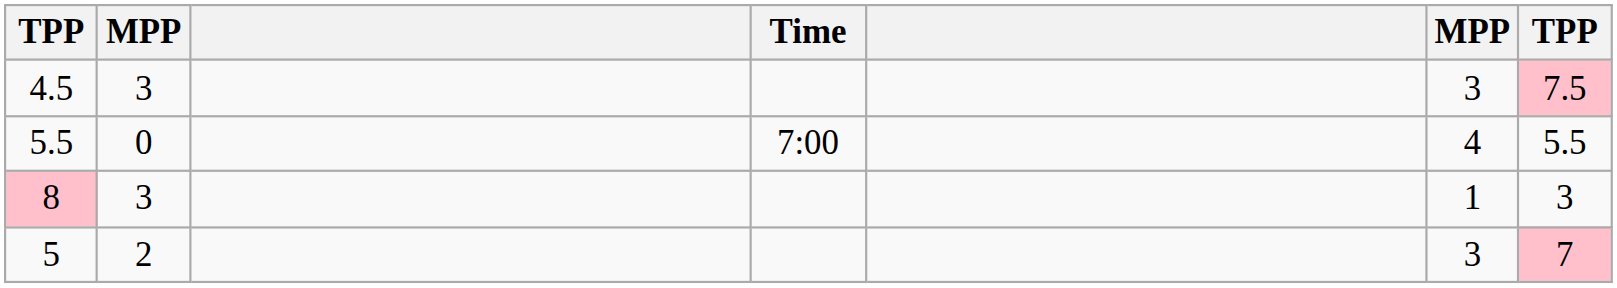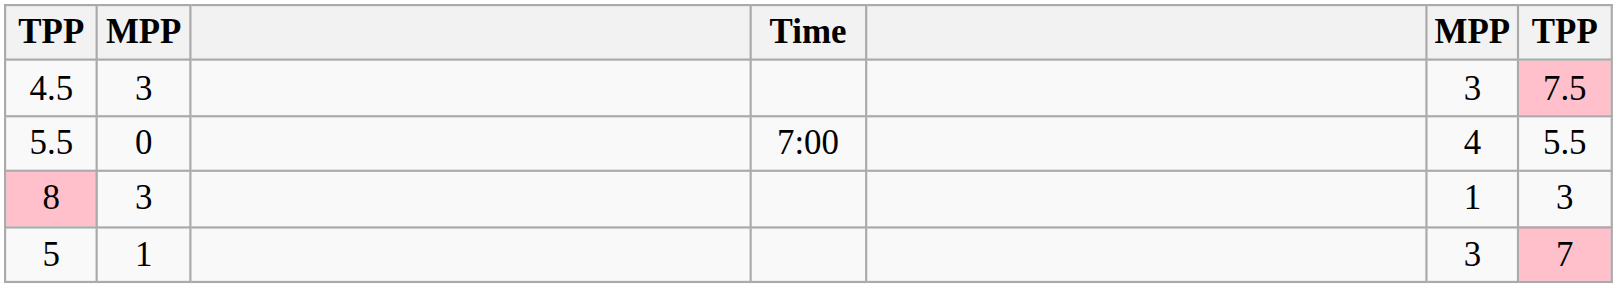 <table class="wikitable" style="text-align: center;" |>
 <tr>
 <th width="35">TPP</th>
 <th width="35">MPP</th>
 <th width="250"></th>
 <th width="45">Time</th>
 <th width="250"></th>
 <th width="35">MPP</th>
 <th width="35">TPP</th>
 </tr>
 <tr>
 <td>4.5</td>
 <td>3</td>
 <td style="text-align:left;"><strong></strong></td>
 <td></td>
 <td style="text-align:left;"></td>
 <td>3</td>
 <td bgcolor=pink>7.5</td>
 </tr>
 <tr>
 <td>5.5</td>
 <td>0</td>
 <td style="text-align:left;"><strong></strong></td>
 <td>7:00</td>
 <td style="text-align:left;"></td>
 <td>4</td>
 <td>5.5</td>
 </tr>
 <tr>
 <td bgcolor=pink>8</td>
 <td>3</td>
 <td style="text-align:left;"></td>
 <td></td>
 <td style="text-align:left;"><strong></strong></td>
 <td>1</td>
 <td>3</td>
 </tr>
 <tr>
 <td>5</td>
-<td>2</td>
+<td>1</td>
 <td style="text-align:left;"><strong></strong></td>
 <td></td>
 <td style="text-align:left;"></td>
 <td>3</td>
 <td bgcolor=pink>7</td>
 </tr>
 </table>
